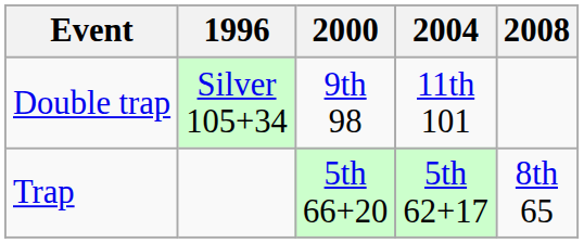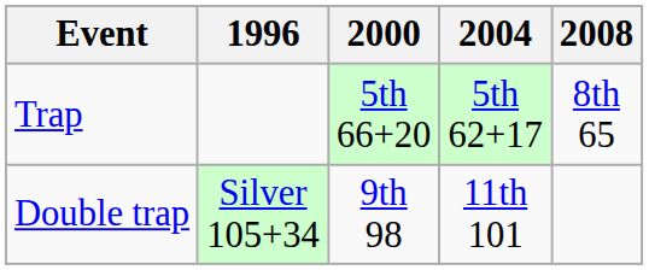 <table class="wikitable" style="text-align: center">
 <tr>
 <th>Event</th>
 <th>1996</th>
 <th>2000</th>
 <th>2004</th>
 <th>2008</th>
 </tr>
 <tr>
+<td align=left><a href='#'>Trap</a></td>
+<td></td>
+<td style="background: #ccffcc"><a href='#'>5th</a><br>66+20</td>
+<td style="background: #ccffcc"><a href='#'>5th</a><br>62+17</td>
+<td><a href='#'>8th</a><br>65</td>
+</tr>
+<tr>
 <td align=left><a href='#'>Double trap</a></td>
 <td style="background: #ccffcc"> <a href='#'>Silver</a><br>105+34</td>
 <td><a href='#'>9th</a><br>98</td>
 <td><a href='#'>11th</a><br>101</td>
 <td></td>
 </tr>
-<tr>
-<td align=left><a href='#'>Trap</a></td>
-<td></td>
-<td style="background: #ccffcc"><a href='#'>5th</a><br>66+20</td>
-<td style="background: #ccffcc"><a href='#'>5th</a><br>62+17</td>
-<td><a href='#'>8th</a><br>65</td>
-</tr>
 </table>
